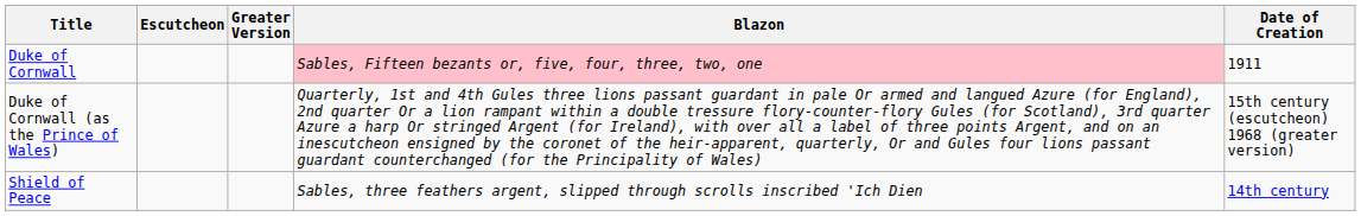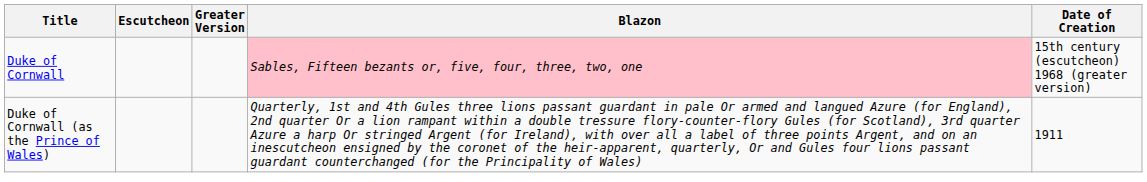 <table class="wikitable">
 <tr>
 <th>Title</th>
 <th>Escutcheon</th>
 <th>Greater <br> Version</th>
 <th>Blazon</th>
 <th>Date of <br> Creation</th>
 </tr>
 <tr>
 <td><a href='#'>Duke of Cornwall</a></td>
 <td></td>
 <td></td>
 <td style="background: pink;"><em>Sables, Fifteen bezants or, five, four, three, two, one</em></td>
-<td>1911</td>
+<td>15th century (escutcheon)<br>1968 (greater version)</td>
 </tr>
 <tr>
 <td>Duke of Cornwall (as the <a href='#'>Prince of Wales</a>)</td>
 <td></td>
 <td></td>
 <td><em>Quarterly, 1st and 4th Gules three lions passant guardant in pale Or armed and langued Azure (for England), 2nd quarter Or a lion rampant within a double tressure flory-counter-flory Gules (for Scotland), 3rd quarter Azure a harp Or stringed Argent (for Ireland), with over all a label of three points Argent, and on an inescutcheon ensigned by the coronet of the heir-apparent, quarterly, Or and Gules four lions passant guardant counterchanged (for the Principality of Wales)</em></td>
-<td>15th century (escutcheon)<br>1968 (greater version)</td>
-</tr>
-<tr>
-<td><a href='#'>Shield of Peace</a></td>
-<td colspan = "1"></td>
-<td></td>
-<td><em>Sables, three feathers argent, slipped through scrolls inscribed 'Ich Dien<strong></td>
-<td><a href='#'>14th century</a></td>
+<td>1911</td>
 </tr>
 </table>
